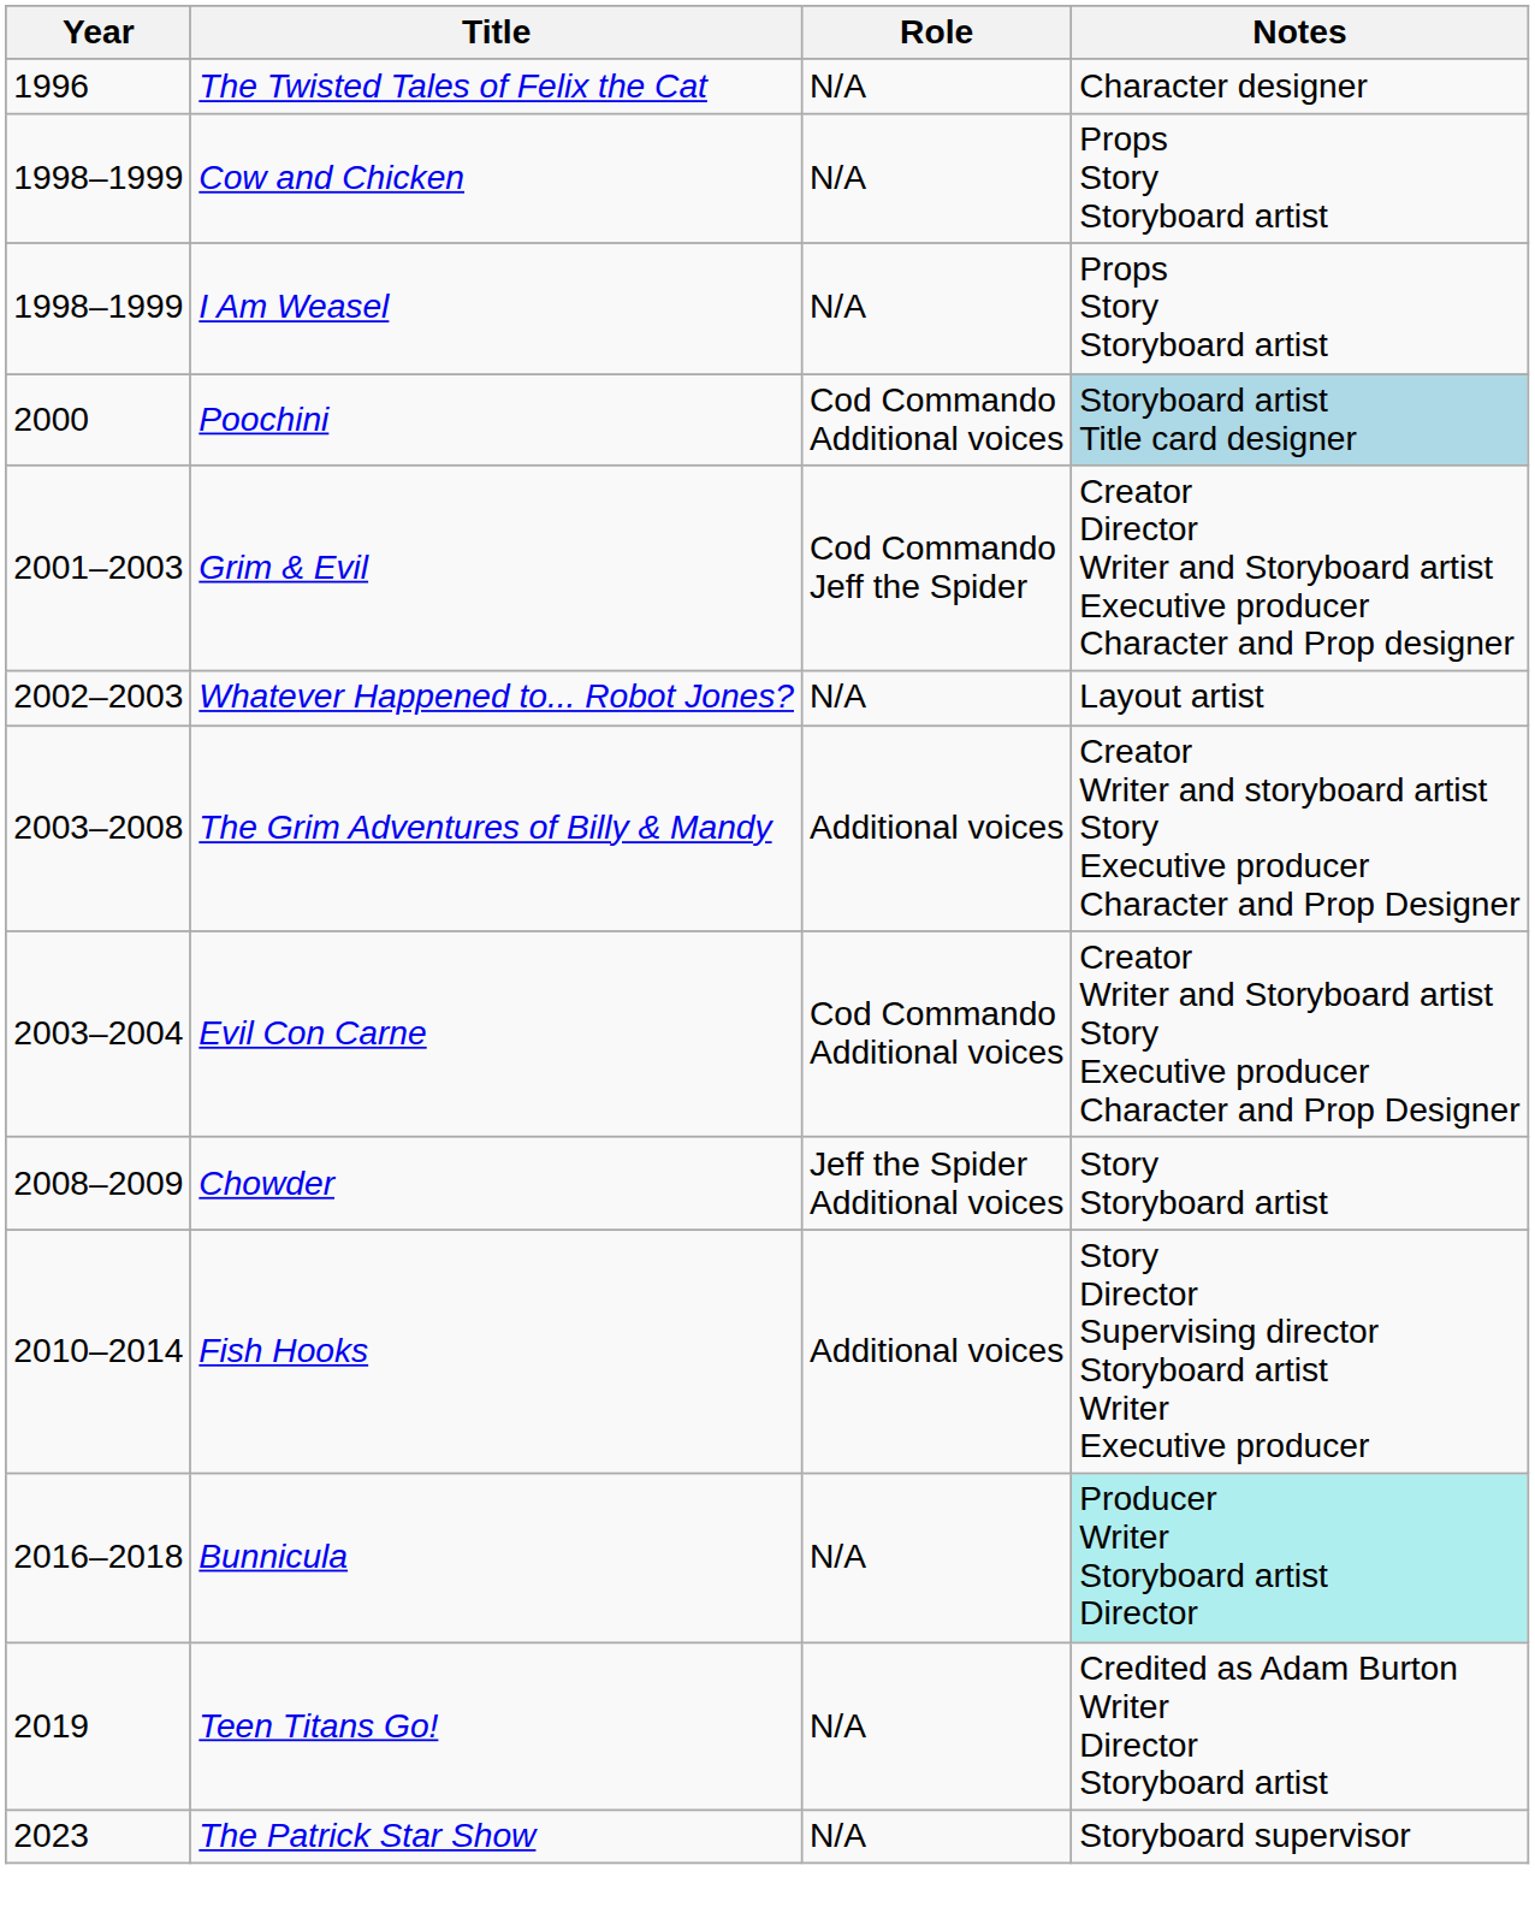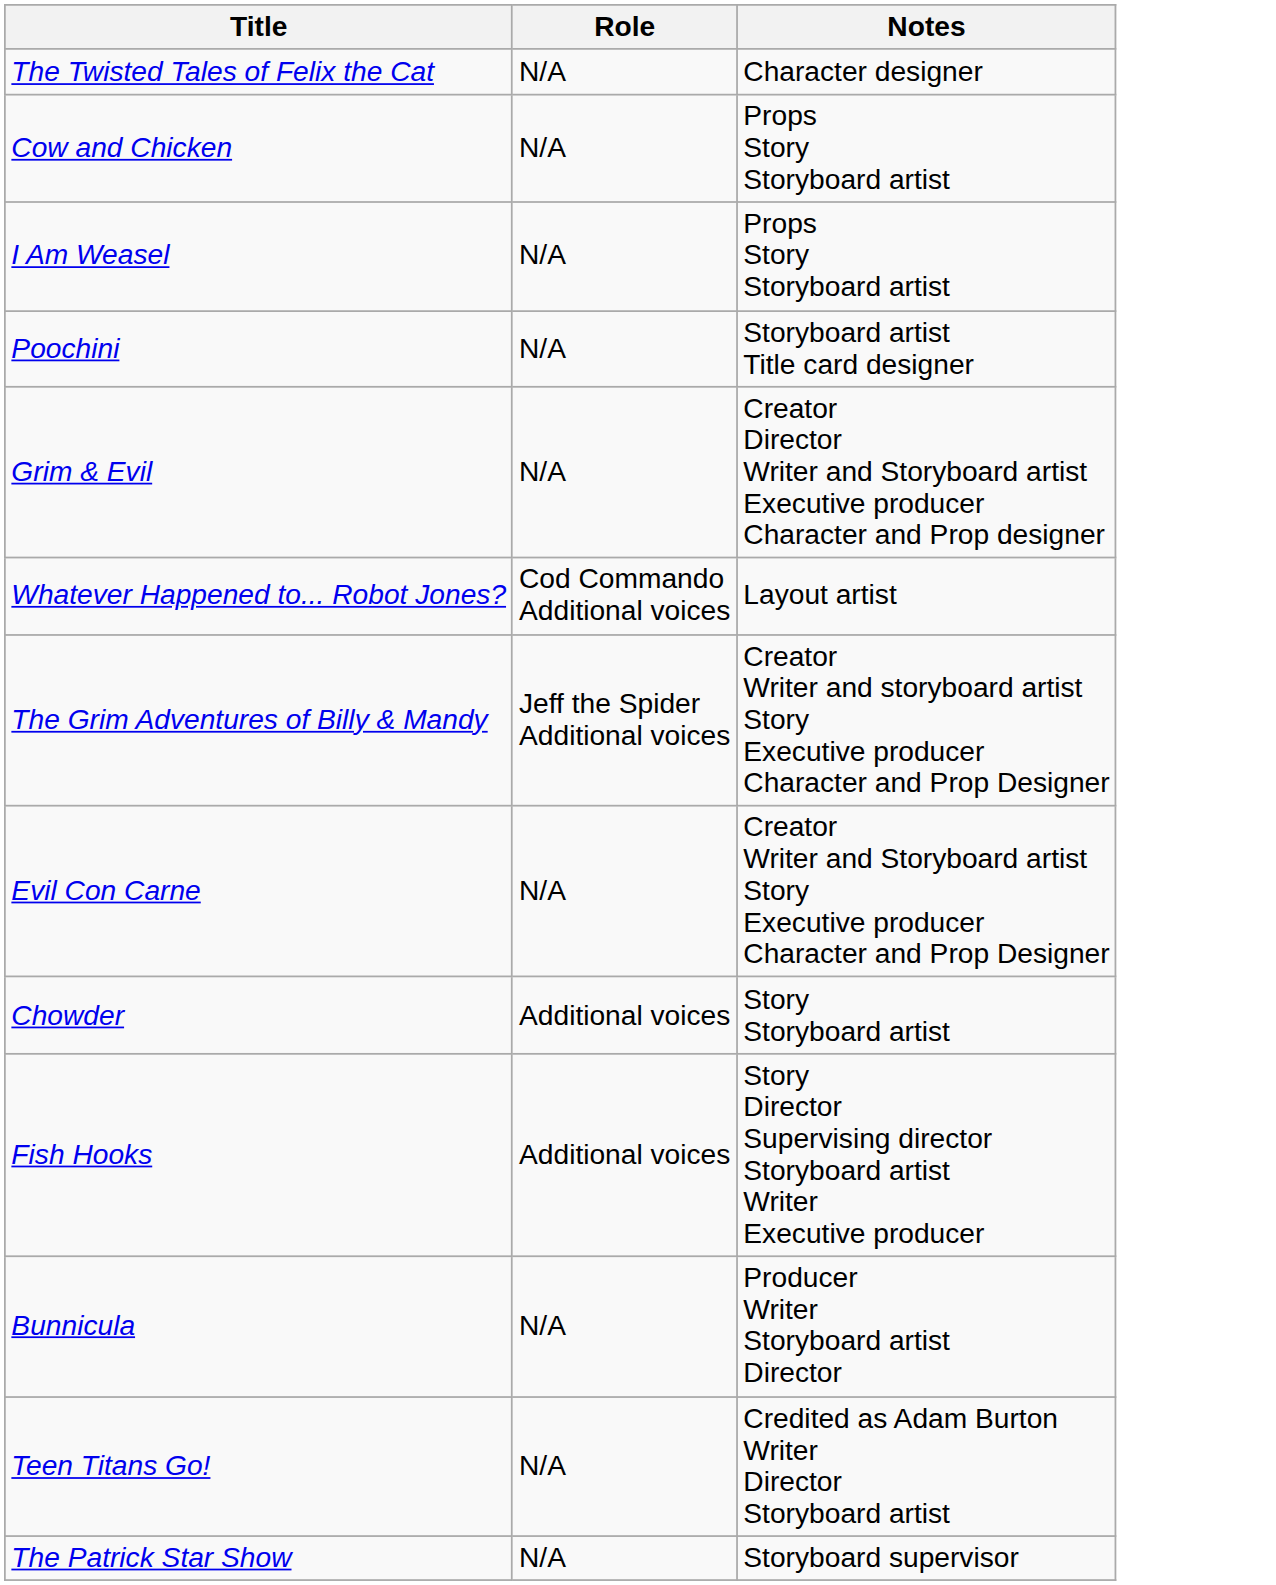 <table class="wikitable sortable mw-collapsible">
 <tr>
-<th>Year</th>
 <th>Title</th>
 <th>Role</th>
 <th>Notes</th>
 </tr>
 <tr>
-<td>1996</td>
 <td><em><a href='#'>The Twisted Tales of Felix the Cat</a></em></td>
 <td>N/A</td>
 <td>Character designer</td>
 </tr>
 <tr>
-<td>1998–1999</td>
 <td><em><a href='#'>Cow and Chicken</a></em></td>
 <td>N/A</td>
 <td>Props<br>Story<br>Storyboard artist</td>
 </tr>
 <tr>
-<td>1998–1999</td>
 <td><em><a href='#'>I Am Weasel</a></em></td>
 <td>N/A</td>
 <td>Props<br>Story<br>Storyboard artist</td>
 </tr>
 <tr>
-<td>2000</td>
 <td><em><a href='#'>Poochini</a></em></td>
-<td>Cod Commando<br>Additional voices</td>
-<td style="background: lightblue;">Storyboard artist<br>Title card designer</td>
+<td>N/A</td>
+<td>Storyboard artist<br>Title card designer</td>
 </tr>
 <tr>
-<td>2001–2003</td>
 <td><em><a href='#'>Grim & Evil</a></em></td>
-<td>Cod Commando<br>Jeff the Spider</td>
+<td>N/A</td>
 <td>Creator<br>Director<br>Writer and Storyboard artist<br>Executive producer<br>Character and Prop designer</td>
 </tr>
 <tr>
-<td>2002–2003</td>
 <td><em><a href='#'>Whatever Happened to... Robot Jones?</a></em></td>
-<td>N/A</td>
+<td>Cod Commando<br>Additional voices</td>
 <td>Layout artist</td>
 </tr>
 <tr>
-<td>2003–2008</td>
 <td><em><a href='#'>The Grim Adventures of Billy & Mandy</a></em></td>
-<td>Additional voices</td>
+<td>Jeff the Spider<br>Additional voices</td>
 <td>Creator<br>Writer and storyboard artist<br>Story<br>Executive producer<br>Character and Prop Designer</td>
 </tr>
 <tr>
-<td>2003–2004</td>
 <td><em><a href='#'>Evil Con Carne</a></em></td>
-<td>Cod Commando<br>Additional voices</td>
+<td>N/A</td>
 <td>Creator<br>Writer and Storyboard artist<br>Story<br>Executive producer<br>Character and Prop Designer</td>
 </tr>
 <tr>
-<td>2008–2009</td>
 <td><em><a href='#'>Chowder</a></em></td>
-<td>Jeff the Spider<br>Additional voices</td>
+<td>Additional voices</td>
 <td>Story<br>Storyboard artist</td>
 </tr>
 <tr>
-<td>2010–2014</td>
 <td><em><a href='#'>Fish Hooks</a></em></td>
 <td>Additional voices</td>
 <td>Story<br>Director<br>Supervising director<br>Storyboard artist<br>Writer<br>Executive producer</td>
 </tr>
 <tr>
-<td>2016–2018</td>
 <td><em><a href='#'>Bunnicula</a></em></td>
 <td>N/A</td>
-<td style="background: paleturquoise;">Producer<br>Writer<br>Storyboard artist<br>Director</td>
+<td>Producer<br>Writer<br>Storyboard artist<br>Director</td>
 </tr>
 <tr>
-<td>2019</td>
 <td><em><a href='#'>Teen Titans Go!</a></em></td>
 <td>N/A</td>
 <td>Credited as Adam Burton<br>Writer<br>Director<br>Storyboard artist</td>
 </tr>
 <tr>
-<td>2023</td>
 <td><em><a href='#'>The Patrick Star Show</a></em></td>
 <td>N/A</td>
 <td>Storyboard supervisor</td>
 </tr>
 </table>
